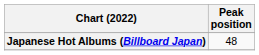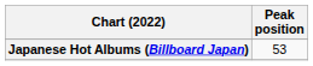 <table class="wikitable sortable plainrowheaders" style="text-align:center">
 <tr>
 <th scope="col">Chart (2022)</th>
 <th scope="col">Peak<br>position</th>
 </tr>
 <tr>
 </tr>
 <tr>
 </tr>
 <tr>
 </tr>
 <tr>
 </tr>
 <tr>
 </tr>
 <tr>
 <th scope="row">Japanese Hot Albums (<em><a href='#'>Billboard Japan</a></em>)</th>
-<td>48</td>
+<td>53</td>
 </tr>
 <tr>
 </tr>
 <tr>
 </tr>
 <tr>
 </tr>
 <tr>
 </tr>
 </table>
